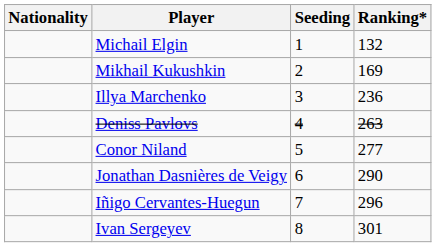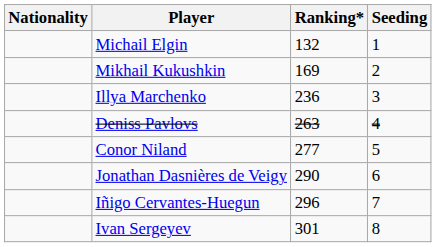 <table class="wikitable" border="1">
 <tr>
 <th>Nationality</th>
 <th>Player</th>
+<th>Ranking*</th>
 <th>Seeding</th>
-<th>Ranking*</th>
 </tr>
 <tr>
 <td></td>
 <td><a href='#'>Michail Elgin</a></td>
+<td>132</td>
 <td>1</td>
-<td>132</td>
 </tr>
 <tr>
 <td></td>
 <td><a href='#'>Mikhail Kukushkin</a></td>
+<td>169</td>
 <td>2</td>
-<td>169</td>
 </tr>
 <tr>
 <td></td>
 <td><a href='#'>Illya Marchenko</a></td>
+<td>236</td>
 <td>3</td>
-<td>236</td>
 </tr>
 <tr>
 <td></td>
 <td><s><a href='#'>Deniss Pavlovs</a></s></td>
+<td><s>263</s></td>
 <td><s>4</s></td>
-<td><s>263</s></td>
 </tr>
 <tr>
 <td></td>
 <td><a href='#'>Conor Niland</a></td>
+<td>277</td>
 <td>5</td>
-<td>277</td>
 </tr>
 <tr>
 <td></td>
 <td><a href='#'>Jonathan Dasnières de Veigy</a></td>
+<td>290</td>
 <td>6</td>
-<td>290</td>
 </tr>
 <tr>
 <td></td>
 <td><a href='#'>Iñigo Cervantes-Huegun</a></td>
+<td>296</td>
 <td>7</td>
-<td>296</td>
 </tr>
 <tr>
 <td></td>
 <td><a href='#'>Ivan Sergeyev</a></td>
+<td>301</td>
 <td>8</td>
-<td>301</td>
 </tr>
 </table>
